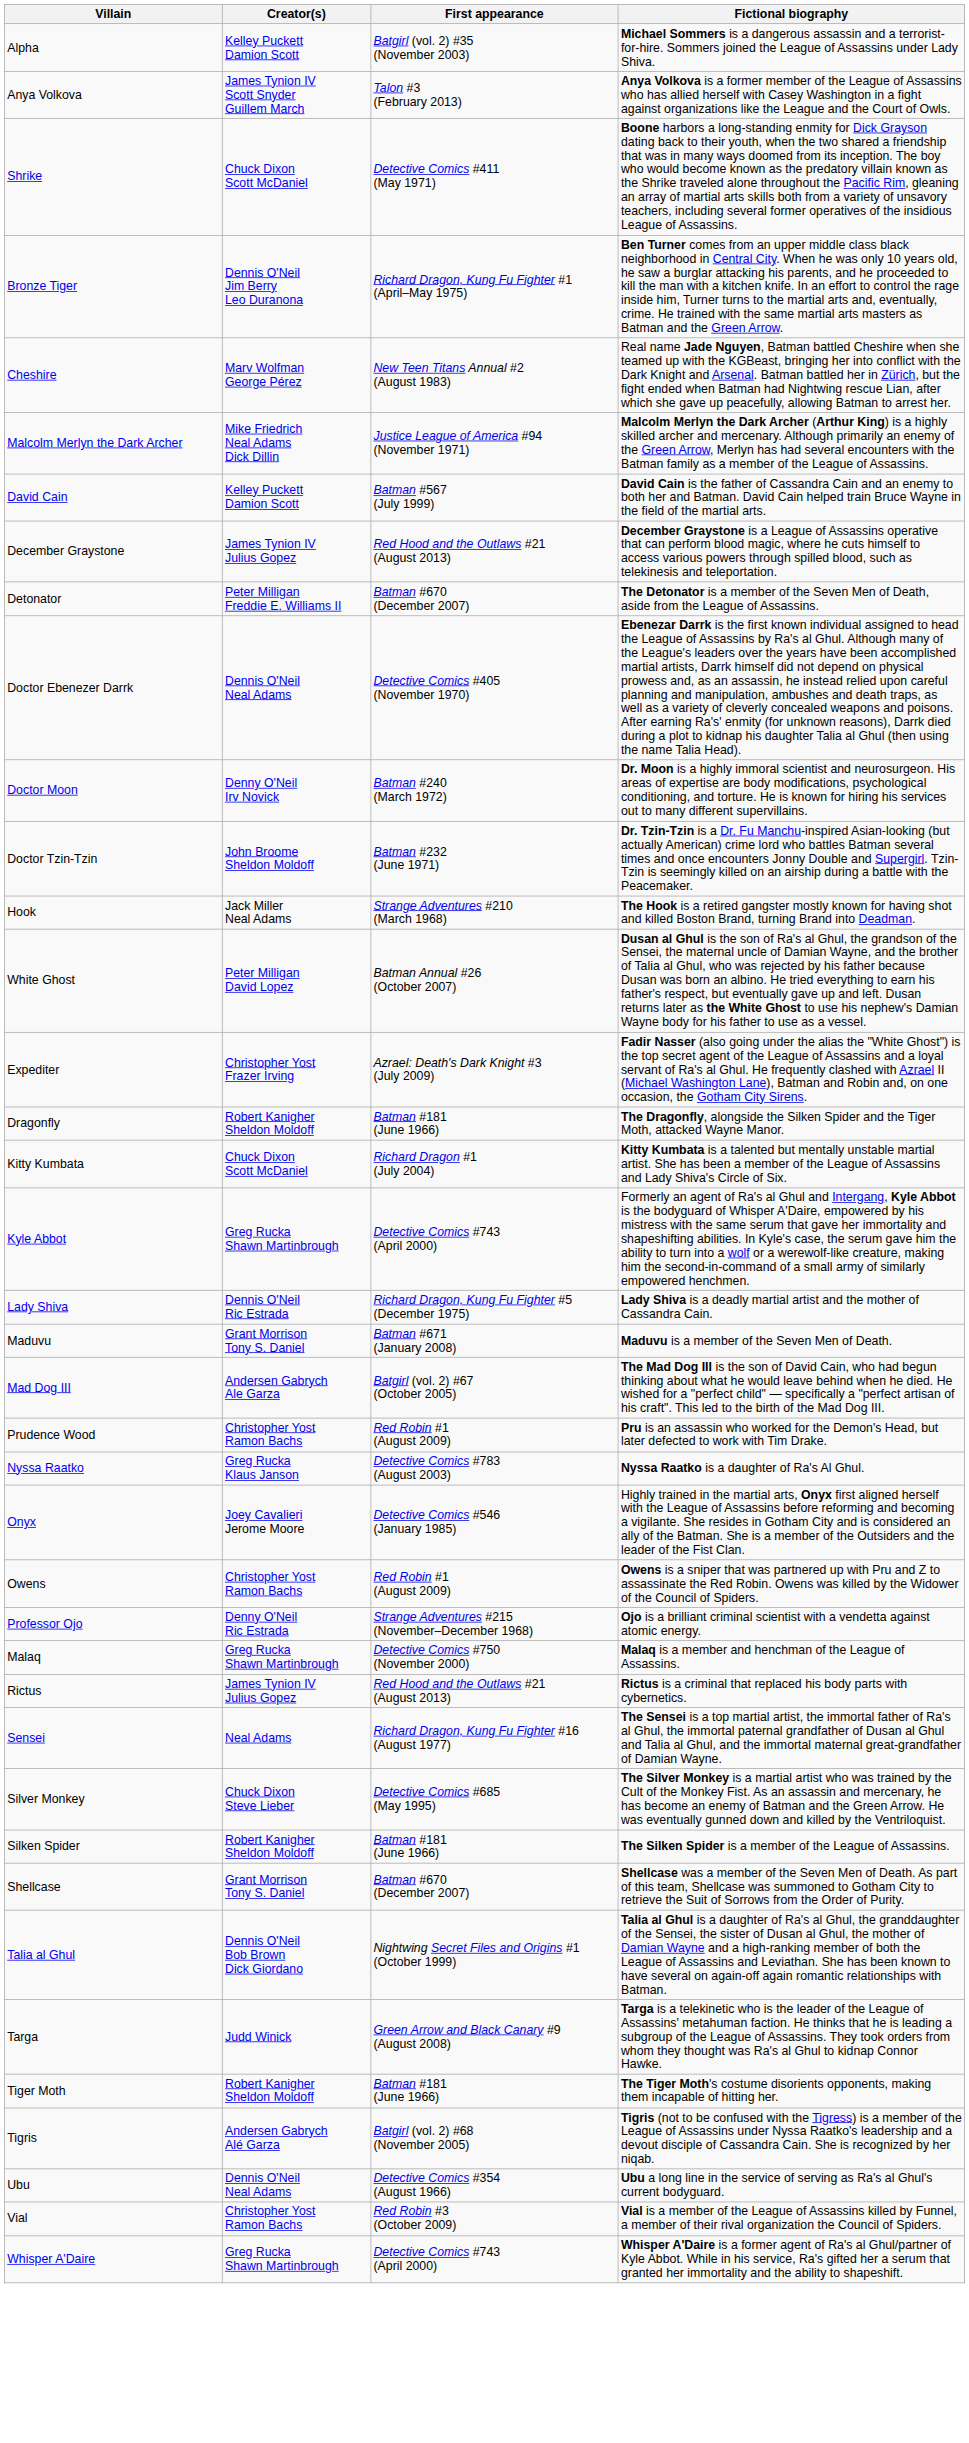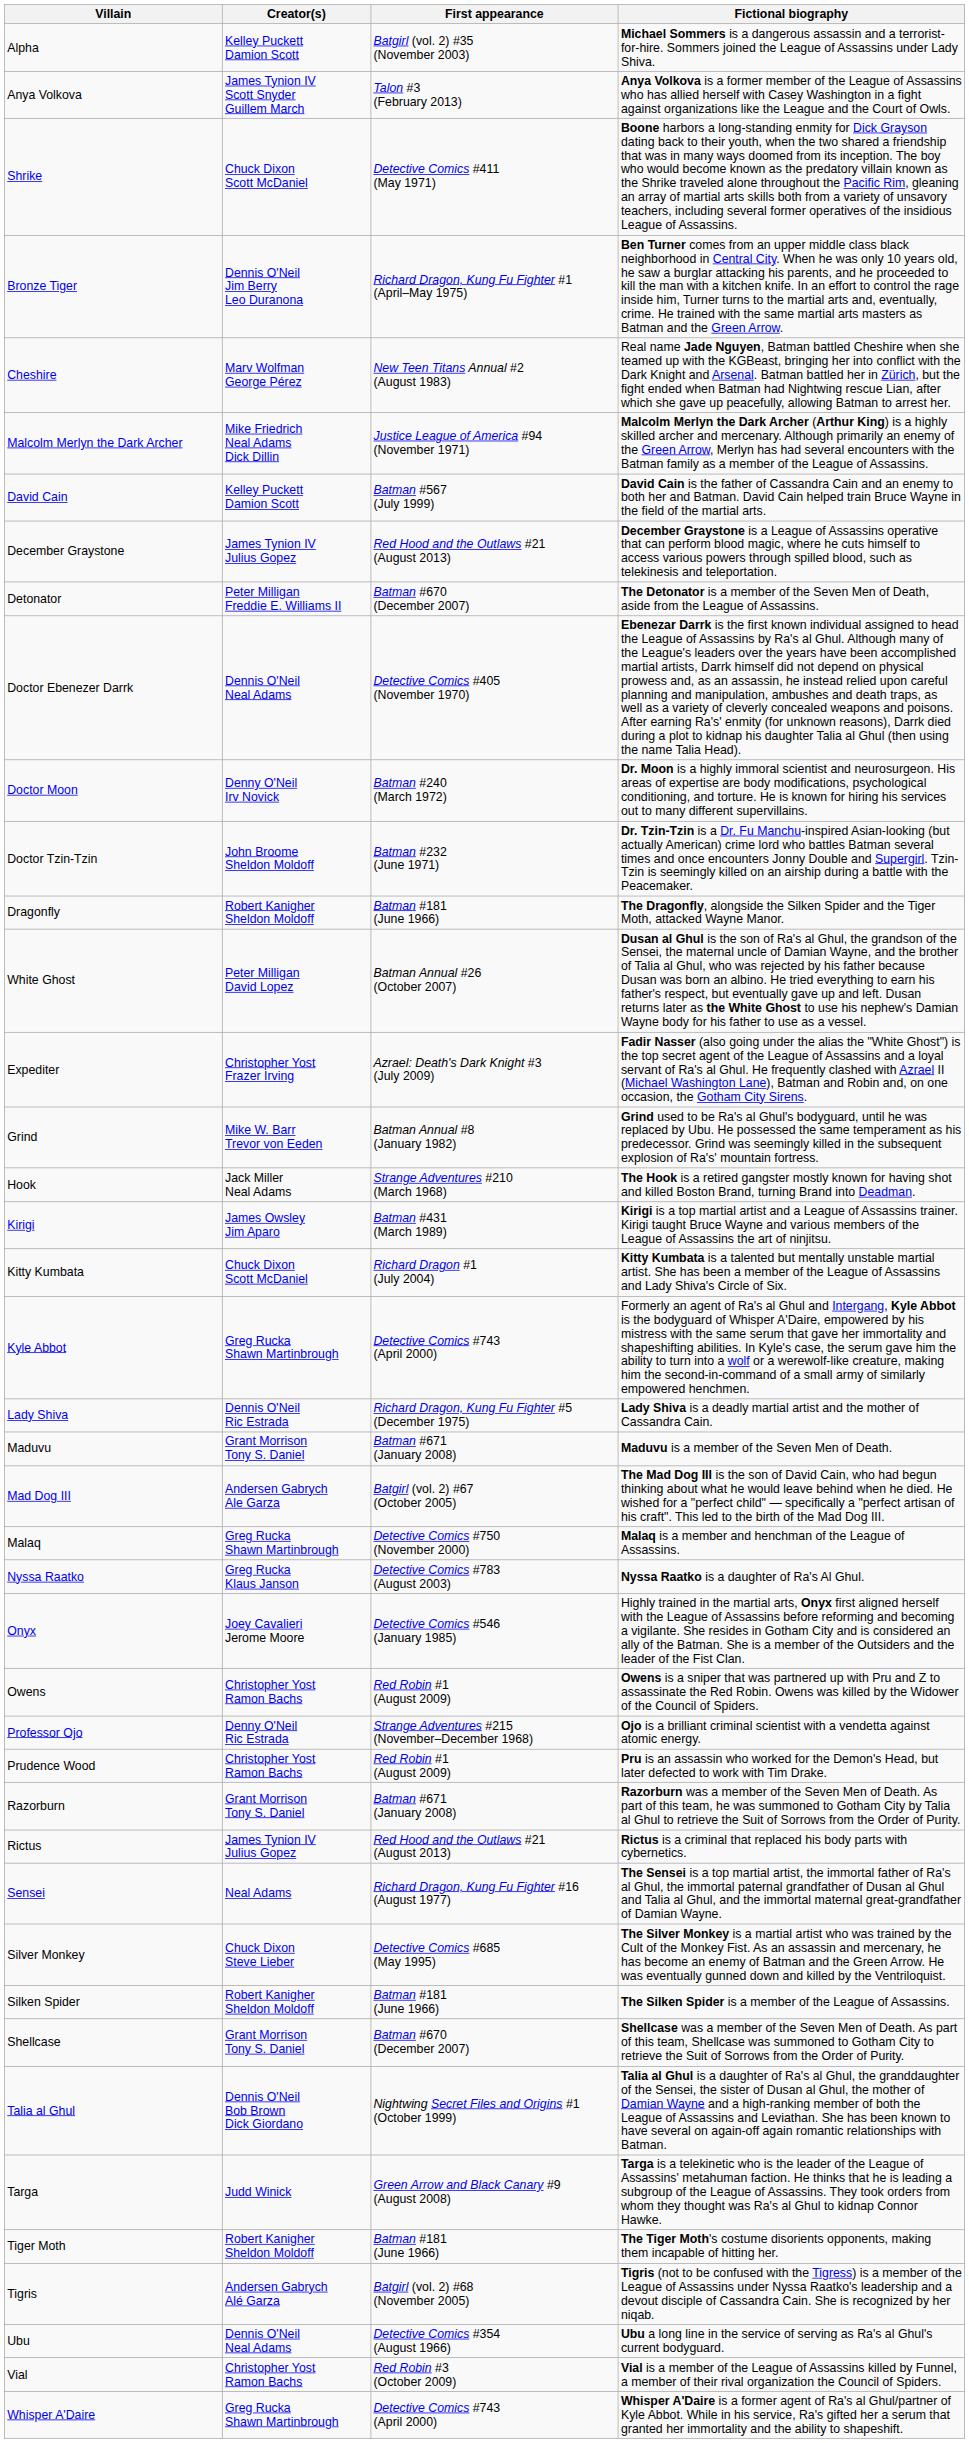 <table class="wikitable">
 <tr>
 <th style="width:22%;">Villain</th>
 <th style="width:15%;">Creator(s)</th>
 <th style="width:25%;">First appearance</th>
 <th style="width:35%;">Fictional biography</th>
 </tr>
 <tr>
 <td>Alpha</td>
 <td><a href='#'>Kelley Puckett</a><br><a href='#'>Damion Scott</a></td>
 <td><em><a href='#'>Batgirl</a></em> (vol. 2) #35<br>(November 2003)</td>
 <td><strong>Michael Sommers</strong> is a dangerous assassin and a terrorist-for-hire. Sommers joined the League of Assassins under Lady Shiva.</td>
 </tr>
 <tr>
 <td>Anya Volkova</td>
 <td><a href='#'>James Tynion IV</a><br><a href='#'>Scott Snyder</a><br><a href='#'>Guillem March</a></td>
 <td><em><a href='#'>Talon</a></em> #3<br>(February 2013)</td>
 <td><strong>Anya Volkova</strong> is a former member of the League of Assassins who has allied herself with Casey Washington in a fight against organizations like the League and the Court of Owls.</td>
 </tr>
 <tr>
 <td><a href='#'>Shrike</a></td>
 <td><a href='#'>Chuck Dixon</a><br><a href='#'>Scott McDaniel</a></td>
 <td><em><a href='#'>Detective Comics</a></em> #411<br>(May 1971)</td>
 <td><strong>Boone</strong> harbors a long-standing enmity for <a href='#'>Dick Grayson</a> dating back to their youth, when the two shared a friendship that was in many ways doomed from its inception. The boy who would become known as the predatory villain known as the Shrike traveled alone throughout the <a href='#'>Pacific Rim</a>, gleaning an array of martial arts skills both from a variety of unsavory teachers, including several former operatives of the insidious League of Assassins.</td>
 </tr>
 <tr>
 <td><a href='#'>Bronze Tiger</a></td>
 <td><a href='#'>Dennis O'Neil</a><br><a href='#'>Jim Berry</a><br><a href='#'>Leo Duranona</a></td>
 <td><em><a href='#'>Richard Dragon, Kung Fu Fighter</a></em> #1<br>(April–May 1975)</td>
 <td><strong>Ben Turner</strong> comes from an upper middle class black neighborhood in <a href='#'>Central City</a>. When he was only 10 years old, he saw a burglar attacking his parents, and he proceeded to kill the man with a kitchen knife. In an effort to control the rage inside him, Turner turns to the martial arts and, eventually, crime. He trained with the same martial arts masters as Batman and the <a href='#'>Green Arrow</a>.</td>
 </tr>
 <tr>
 <td><a href='#'>Cheshire</a></td>
 <td><a href='#'>Marv Wolfman</a><br><a href='#'>George Pérez</a></td>
 <td><em><a href='#'>New Teen Titans</a> Annual</em> #2<br>(August 1983)</td>
 <td>Real name <strong>Jade Nguyen</strong>, Batman battled Cheshire when she teamed up with the KGBeast, bringing her into conflict with the Dark Knight and <a href='#'>Arsenal</a>. Batman battled her in <a href='#'>Zürich</a>, but the fight ended when Batman had Nightwing rescue Lian, after which she gave up peacefully, allowing Batman to arrest her.</td>
 </tr>
 <tr>
 <td><a href='#'>Malcolm Merlyn the Dark Archer</a><br></td>
 <td><a href='#'>Mike Friedrich</a><br><a href='#'>Neal Adams</a><br><a href='#'>Dick Dillin</a></td>
 <td><em><a href='#'>Justice League of America</a></em> #94<br>(November 1971)</td>
 <td><strong>Malcolm Merlyn the Dark Archer</strong> (<strong>Arthur King</strong>) is a highly skilled archer and mercenary. Although primarily an enemy of the <a href='#'>Green Arrow</a>, Merlyn has had several encounters with the Batman family as a member of the League of Assassins.</td>
 </tr>
 <tr>
 <td><a href='#'>David Cain</a></td>
 <td><a href='#'>Kelley Puckett</a><br><a href='#'>Damion Scott</a></td>
 <td><em><a href='#'>Batman</a></em> #567<br>(July 1999)</td>
 <td><strong>David Cain</strong> is the father of Cassandra Cain and an enemy to both her and Batman. David Cain helped train Bruce Wayne in the field of the martial arts.</td>
 </tr>
 <tr>
 <td>December Graystone</td>
 <td><a href='#'>James Tynion IV</a><br><a href='#'>Julius Gopez</a></td>
 <td><em><a href='#'>Red Hood and the Outlaws</a></em> #21<br>(August 2013)</td>
 <td><strong>December Graystone</strong> is a League of Assassins operative that can perform blood magic, where he cuts himself to access various powers through spilled blood, such as telekinesis and teleportation.</td>
 </tr>
 <tr>
 <td>Detonator</td>
 <td><a href='#'>Peter Milligan</a><br><a href='#'>Freddie E. Williams II</a></td>
 <td><em><a href='#'>Batman</a></em> #670<br>(December 2007)</td>
 <td><strong>The Detonator</strong> is a member of the Seven Men of Death, aside from the League of Assassins.</td>
 </tr>
 <tr>
 <td>Doctor Ebenezer Darrk<br></td>
 <td><a href='#'>Dennis O'Neil</a><br><a href='#'>Neal Adams</a></td>
 <td><em><a href='#'>Detective Comics</a></em> #405<br>(November 1970)</td>
 <td><strong>Ebenezar Darrk</strong> is the first known individual assigned to head the League of Assassins by Ra's al Ghul. Although many of the League's leaders over the years have been accomplished martial artists, Darrk himself did not depend on physical prowess and, as an assassin, he instead relied upon careful planning and manipulation, ambushes and death traps, as well as a variety of cleverly concealed weapons and poisons. After earning Ra's' enmity (for unknown reasons), Darrk died during a plot to kidnap his daughter Talia al Ghul (then using the name Talia Head).</td>
 </tr>
 <tr>
 <td><a href='#'>Doctor Moon</a></td>
 <td><a href='#'>Denny O'Neil</a><br><a href='#'>Irv Novick</a></td>
 <td><em><a href='#'>Batman</a></em> #240<br>(March 1972)</td>
 <td><strong>Dr. Moon</strong> is a highly immoral scientist and neurosurgeon. His areas of expertise are body modifications, psychological conditioning, and torture. He is known for hiring his services out to many different supervillains.</td>
 </tr>
 <tr>
 <td>Doctor Tzin-Tzin</td>
 <td><a href='#'>John Broome</a><br><a href='#'>Sheldon Moldoff</a></td>
 <td><em><a href='#'>Batman</a></em> #232<br>(June 1971)</td>
 <td><strong>Dr. Tzin-Tzin</strong> is a <a href='#'>Dr. Fu Manchu</a>-inspired Asian-looking (but actually American) crime lord who battles Batman several times and once encounters Jonny Double and <a href='#'>Supergirl</a>. Tzin-Tzin is seemingly killed on an airship during a battle with the Peacemaker.</td>
 </tr>
 <tr>
-<td>Hook</td>
-<td>Jack Miller<br>Neal Adams</td>
-<td><em><a href='#'>Strange Adventures</a></em> #210<br>(March 1968)</td>
-<td><strong>The Hook</strong> is a retired gangster mostly known for having shot and killed Boston Brand, turning Brand into <a href='#'>Deadman</a>.</td>
+<td>Dragonfly</td>
+<td><a href='#'>Robert Kanigher</a><br><a href='#'>Sheldon Moldoff</a></td>
+<td><em><a href='#'>Batman</a></em> #181<br>(June 1966)</td>
+<td><strong>The Dragonfly</strong>, alongside the Silken Spider and the Tiger Moth, attacked Wayne Manor.</td>
 </tr>
 <tr>
 <td>White Ghost</td>
 <td><a href='#'>Peter Milligan</a><br><a href='#'>David Lopez</a></td>
 <td><em>Batman Annual</em> #26<br>(October 2007)</td>
 <td><strong>Dusan al Ghul</strong> is the son of Ra's al Ghul, the grandson of the Sensei, the maternal uncle of Damian Wayne, and the brother of Talia al Ghul, who was rejected by his father because Dusan was born an albino. He tried everything to earn his father's respect, but eventually gave up and left. Dusan returns later as <strong>the White Ghost</strong> to use his nephew's Damian Wayne body for his father to use as a vessel.</td>
 </tr>
 <tr>
 <td>Expediter</td>
 <td><a href='#'>Christopher Yost</a><br><a href='#'>Frazer Irving</a></td>
 <td><em>Azrael: Death's Dark Knight</em> #3<br>(July 2009)</td>
 <td><strong>Fadir Nasser</strong> (also going under the alias the "White Ghost") is the top secret agent of the League of Assassins and a loyal servant of Ra's al Ghul. He frequently clashed with <a href='#'>Azrael</a> II (<a href='#'>Michael Washington Lane</a>), Batman and Robin and, on one occasion, the <a href='#'>Gotham City Sirens</a>.</td>
 </tr>
 <tr>
-<td>Dragonfly</td>
-<td><a href='#'>Robert Kanigher</a><br><a href='#'>Sheldon Moldoff</a></td>
-<td><em><a href='#'>Batman</a></em> #181<br>(June 1966)</td>
-<td><strong>The Dragonfly</strong>, alongside the Silken Spider and the Tiger Moth, attacked Wayne Manor.</td>
+<td>Grind</td>
+<td><a href='#'>Mike W. Barr</a><br><a href='#'>Trevor von Eeden</a></td>
+<td><em>Batman Annual</em> #8<br>(January 1982)</td>
+<td><strong>Grind</strong> used to be Ra's al Ghul's bodyguard, until he was replaced by Ubu. He possessed the same temperament as his predecessor. Grind was seemingly killed in the subsequent explosion of Ra's' mountain fortress.</td>
+</tr>
+<tr>
+<td>Hook</td>
+<td>Jack Miller<br>Neal Adams</td>
+<td><em><a href='#'>Strange Adventures</a></em> #210<br>(March 1968)</td>
+<td><strong>The Hook</strong> is a retired gangster mostly known for having shot and killed Boston Brand, turning Brand into <a href='#'>Deadman</a>.</td>
+</tr>
+<tr>
+<td><a href='#'>Kirigi</a></td>
+<td><a href='#'>James Owsley</a><br><a href='#'>Jim Aparo</a></td>
+<td><em><a href='#'>Batman</a></em> #431<br>(March 1989)</td>
+<td><strong>Kirigi</strong> is a top martial artist and a League of Assassins trainer. Kirigi taught Bruce Wayne and various members of the League of Assassins the art of ninjitsu.</td>
 </tr>
 <tr>
 <td>Kitty Kumbata</td>
 <td><a href='#'>Chuck Dixon</a><br><a href='#'>Scott McDaniel</a></td>
 <td><em><a href='#'>Richard Dragon</a></em> #1<br>(July 2004)</td>
 <td><strong>Kitty Kumbata</strong> is a talented but mentally unstable martial artist. She has been a member of the League of Assassins and Lady Shiva's Circle of Six.</td>
 </tr>
 <tr>
 <td><a href='#'>Kyle Abbot</a></td>
 <td><a href='#'>Greg Rucka</a><br><a href='#'>Shawn Martinbrough</a></td>
 <td><em><a href='#'>Detective Comics</a></em> #743<br>(April 2000)</td>
 <td>Formerly an agent of Ra's al Ghul and <a href='#'>Intergang</a>, <strong>Kyle Abbot</strong> is the bodyguard of Whisper A'Daire, empowered by his mistress with the same serum that gave her immortality and shapeshifting abilities. In Kyle's case, the serum gave him the ability to turn into a <a href='#'>wolf</a> or a werewolf-like creature, making him the second-in-command of a small army of similarly empowered henchmen.</td>
 </tr>
 <tr>
 <td><a href='#'>Lady Shiva</a></td>
 <td><a href='#'>Dennis O'Neil</a><br><a href='#'>Ric Estrada</a></td>
 <td><em><a href='#'>Richard Dragon, Kung Fu Fighter</a></em> #5<br>(December 1975)</td>
 <td><strong>Lady Shiva</strong> is a deadly martial artist and the mother of Cassandra Cain.</td>
 </tr>
 <tr>
 <td>Maduvu</td>
 <td><a href='#'>Grant Morrison</a><br><a href='#'>Tony S. Daniel</a></td>
 <td><em><a href='#'>Batman</a></em> #671<br>(January 2008)</td>
 <td><strong>Maduvu</strong> is a member of the Seven Men of Death.</td>
 </tr>
 <tr>
 <td><a href='#'>Mad Dog III</a></td>
 <td><a href='#'>Andersen Gabrych</a><br><a href='#'>Ale Garza</a></td>
 <td><em><a href='#'>Batgirl</a></em> (vol. 2) #67<br>(October 2005)</td>
 <td><strong>The Mad Dog III</strong> is the son of David Cain, who had begun thinking about what he would leave behind when he died. He wished for a "perfect child" — specifically a "perfect artisan of his craft". This led to the birth of the Mad Dog III.</td>
 </tr>
 <tr>
-<td>Prudence Wood</td>
-<td><a href='#'>Christopher Yost</a><br><a href='#'>Ramon Bachs</a></td>
-<td><em><a href='#'>Red Robin</a></em> #1<br>(August 2009)</td>
-<td><strong>Pru</strong> is an assassin who worked for the Demon's Head, but later defected to work with Tim Drake.</td>
+<td>Malaq</td>
+<td><a href='#'>Greg Rucka</a><br><a href='#'>Shawn Martinbrough</a></td>
+<td><em><a href='#'>Detective Comics</a></em> #750<br>(November 2000)</td>
+<td><strong>Malaq</strong> is a member and henchman of the League of Assassins.</td>
 </tr>
 <tr>
 <td><a href='#'>Nyssa Raatko</a></td>
 <td><a href='#'>Greg Rucka</a><br><a href='#'>Klaus Janson</a></td>
 <td><em><a href='#'>Detective Comics</a></em> #783<br>(August 2003)</td>
 <td><strong>Nyssa Raatko</strong> is a daughter of Ra's Al Ghul.</td>
 </tr>
 <tr>
 <td><a href='#'>Onyx</a></td>
 <td><a href='#'>Joey Cavalieri</a><br>Jerome Moore</td>
 <td><em><a href='#'>Detective Comics</a></em> #546<br>(January 1985)</td>
 <td>Highly trained in the martial arts, <strong>Onyx</strong> first aligned herself with the League of Assassins before reforming and becoming a vigilante. She resides in Gotham City and is considered an ally of the Batman. She is a member of the Outsiders and the leader of the Fist Clan.</td>
 </tr>
 <tr>
 <td>Owens</td>
 <td><a href='#'>Christopher Yost</a><br><a href='#'>Ramon Bachs</a></td>
 <td><em><a href='#'>Red Robin</a></em> #1<br>(August 2009)</td>
 <td><strong>Owens</strong> is a sniper that was partnered up with Pru and Z to assassinate the Red Robin. Owens was killed by the Widower of the Council of Spiders.</td>
 </tr>
 <tr>
 <td><a href='#'>Professor Ojo</a></td>
 <td><a href='#'>Denny O'Neil</a><br><a href='#'>Ric Estrada</a></td>
 <td><em><a href='#'>Strange Adventures</a></em> #215<br>(November–December 1968)</td>
 <td><strong>Ojo</strong> is a brilliant criminal scientist with a vendetta against atomic energy.</td>
 </tr>
 <tr>
-<td>Malaq</td>
-<td><a href='#'>Greg Rucka</a><br><a href='#'>Shawn Martinbrough</a></td>
-<td><em><a href='#'>Detective Comics</a></em> #750<br>(November 2000)</td>
-<td><strong>Malaq</strong> is a member and henchman of the League of Assassins.</td>
+<td>Prudence Wood</td>
+<td><a href='#'>Christopher Yost</a><br><a href='#'>Ramon Bachs</a></td>
+<td><em><a href='#'>Red Robin</a></em> #1<br>(August 2009)</td>
+<td><strong>Pru</strong> is an assassin who worked for the Demon's Head, but later defected to work with Tim Drake.</td>
+</tr>
+<tr>
+<td>Razorburn</td>
+<td><a href='#'>Grant Morrison</a><br><a href='#'>Tony S. Daniel</a></td>
+<td><em><a href='#'>Batman</a></em> #671<br>(January 2008)</td>
+<td><strong>Razorburn</strong> was a member of the Seven Men of Death. As part of this team, he was summoned to Gotham City by Talia al Ghul to retrieve the Suit of Sorrows from the Order of Purity.</td>
 </tr>
 <tr>
 <td>Rictus</td>
 <td><a href='#'>James Tynion IV</a><br><a href='#'>Julius Gopez</a></td>
 <td><em><a href='#'>Red Hood and the Outlaws</a></em> #21<br>(August 2013)</td>
 <td><strong>Rictus</strong> is a criminal that replaced his body parts with cybernetics.</td>
 </tr>
 <tr>
 <td><a href='#'>Sensei</a></td>
 <td><a href='#'>Neal Adams</a></td>
 <td><em><a href='#'>Richard Dragon, Kung Fu Fighter</a></em> #16<br> (August 1977)</td>
 <td><strong>The Sensei</strong> is a top martial artist, the immortal father of Ra's al Ghul, the immortal paternal grandfather of Dusan al Ghul and Talia al Ghul, and the immortal maternal great-grandfather of Damian Wayne.</td>
 </tr>
 <tr>
 <td>Silver Monkey</td>
 <td><a href='#'>Chuck Dixon</a><br><a href='#'>Steve Lieber</a></td>
 <td><em><a href='#'>Detective Comics</a></em> #685<br>(May 1995)</td>
 <td><strong>The Silver Monkey</strong> is a martial artist who was trained by the Cult of the Monkey Fist. As an assassin and mercenary, he has become an enemy of Batman and the Green Arrow. He was eventually gunned down and killed by the Ventriloquist.</td>
 </tr>
 <tr>
 <td>Silken Spider</td>
 <td><a href='#'>Robert Kanigher</a><br><a href='#'>Sheldon Moldoff</a></td>
 <td><em><a href='#'>Batman</a></em> #181<br>(June 1966)</td>
 <td><strong>The Silken Spider</strong> is a member of the League of Assassins.</td>
 </tr>
 <tr>
 <td>Shellcase</td>
 <td><a href='#'>Grant Morrison</a><br><a href='#'>Tony S. Daniel</a></td>
 <td><a href='#'><em>Batman</em></a> #670<br>(December 2007)</td>
 <td><strong>Shellcase</strong> was a member of the Seven Men of Death. As part of this team, Shellcase was summoned to Gotham City to retrieve the Suit of Sorrows from the Order of Purity.</td>
 </tr>
 <tr>
 <td><a href='#'>Talia al Ghul</a><br></td>
 <td><a href='#'>Dennis O'Neil</a><br><a href='#'>Bob Brown</a><br><a href='#'>Dick Giordano</a></td>
 <td><em>Nightwing <a href='#'>Secret Files and Origins</a></em> #1<br>(October 1999)</td>
 <td><strong>Talia al Ghul</strong> is a daughter of Ra's al Ghul, the granddaughter of the Sensei, the sister of Dusan al Ghul, the mother of <a href='#'>Damian Wayne</a> and a high-ranking member of both the League of Assassins and Leviathan. She has been known to have several on again-off again romantic relationships with Batman.</td>
 </tr>
 <tr>
 <td>Targa</td>
 <td><a href='#'>Judd Winick</a></td>
 <td><em><a href='#'>Green Arrow and Black Canary</a></em> #9<br>(August 2008)</td>
 <td><strong>Targa</strong> is a telekinetic who is the leader of the League of Assassins' metahuman faction. He thinks that he is leading a subgroup of the League of Assassins. They took orders from whom they thought was Ra's al Ghul to kidnap Connor Hawke.</td>
 </tr>
 <tr>
 <td>Tiger Moth</td>
 <td><a href='#'>Robert Kanigher</a><br><a href='#'>Sheldon Moldoff</a></td>
 <td><em><a href='#'>Batman</a></em> #181<br>(June 1966)</td>
 <td><strong>The Tiger Moth</strong>'s costume disorients opponents, making them incapable of hitting her.</td>
 </tr>
 <tr>
 <td>Tigris</td>
 <td><a href='#'>Andersen Gabrych</a><br><a href='#'>Alé Garza</a></td>
 <td><em><a href='#'>Batgirl</a></em> (vol. 2) #68<br>(November 2005)</td>
 <td><strong>Tigris</strong> (not to be confused with the <a href='#'>Tigress</a>) is a member of the League of Assassins under Nyssa Raatko's leadership and a devout disciple of Cassandra Cain. She is recognized by her niqab.</td>
 </tr>
 <tr>
 <td>Ubu</td>
 <td><a href='#'>Dennis O'Neil</a><br><a href='#'>Neal Adams</a></td>
 <td><em><a href='#'>Detective Comics</a></em> #354<br>(August 1966)</td>
 <td><strong>Ubu</strong> a long line in the service of serving as Ra's al Ghul's current bodyguard.</td>
 </tr>
 <tr>
 <td>Vial</td>
 <td><a href='#'>Christopher Yost</a><br><a href='#'>Ramon Bachs</a></td>
 <td><em><a href='#'>Red Robin</a></em> #3<br>(October 2009)</td>
 <td><strong>Vial</strong> is a member of the League of Assassins killed by Funnel, a member of their rival organization the Council of Spiders.</td>
 </tr>
 <tr>
 <td><a href='#'>Whisper A'Daire</a></td>
 <td><a href='#'>Greg Rucka</a><br><a href='#'>Shawn Martinbrough</a></td>
 <td><em><a href='#'>Detective Comics</a></em> #743<br>(April 2000)</td>
 <td><strong>Whisper A'Daire</strong> is a former agent of Ra's al Ghul/partner of Kyle Abbot. While in his service, Ra's gifted her a serum that granted her immortality and the ability to shapeshift.</td>
 </tr>
 </table>
